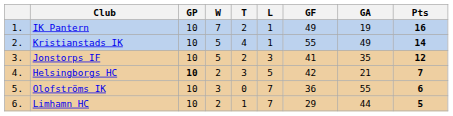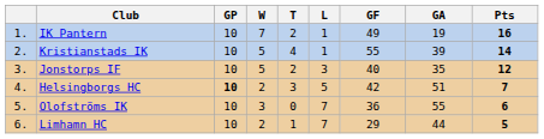 <table class="wikitable">
 <tr>
 <th width="30"></th>
 <th width="200">Club</th>
 <th width="30">GP</th>
 <th width="30">W</th>
 <th width="30">T</th>
 <th width="30">L</th>
 <th width="70">GF</th>
 <th width="70">GA</th>
 <th width="70">Pts</th>
 </tr>
 <tr bgcolor="#BCD2EE" align="center">
 <td>1.</td>
 <td align="left"><a href='#'>IK Pantern</a></td>
 <td>10</td>
 <td>7</td>
 <td>2</td>
 <td>1</td>
 <td>49</td>
 <td>19</td>
 <td><strong>16</strong></td>
 </tr>
 <tr bgcolor="#BCD2EE" align="center">
 <td>2.</td>
 <td align="left"><a href='#'>Kristianstads IK</a></td>
 <td>10</td>
 <td>5</td>
 <td>4</td>
 <td>1</td>
 <td>55</td>
-<td>49</td>
+<td>39</td>
 <td><strong>14</strong></td>
 </tr>
 <tr bgcolor="#EECFA1" align="center">
 <td>3.</td>
 <td align="left"><a href='#'>Jonstorps IF</a></td>
 <td>10</td>
 <td>5</td>
 <td>2</td>
 <td>3</td>
-<td>41</td>
+<td>40</td>
 <td>35</td>
 <td><strong>12</strong></td>
 </tr>
 <tr bgcolor="#EECFA1" align="center">
 <td>4.</td>
 <td align="left"><a href='#'>Helsingborgs HC</a></td>
 <td><strong>10</strong></td>
 <td>2</td>
 <td>3</td>
 <td>5</td>
 <td>42</td>
-<td>21</td>
+<td>51</td>
 <td><strong>7</strong></td>
 </tr>
 <tr bgcolor="#EECFA1" align="center">
 <td>5.</td>
 <td align="left"><a href='#'>Olofströms IK</a></td>
 <td>10</td>
 <td>3</td>
 <td>0</td>
 <td>7</td>
 <td>36</td>
 <td>55</td>
 <td><strong>6</strong></td>
 </tr>
 <tr bgcolor="#EECFA1" align="center">
 <td>6.</td>
 <td align="left"><a href='#'>Limhamn HC</a></td>
 <td>10</td>
 <td>2</td>
 <td>1</td>
 <td>7</td>
 <td>29</td>
 <td>44</td>
 <td><strong>5</strong></td>
 </tr>
 </table>
